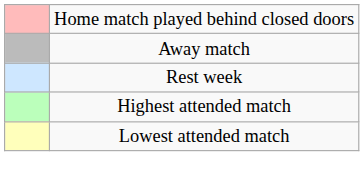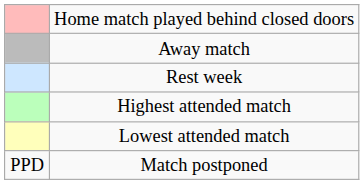 <table class="wikitable" style="text-align:center">
 <tr>
 <td style="background:#FFBBBB; width:2em"></td>
 <td>Home match played behind closed doors</td>
 </tr>
 <tr>
 <td style="background:#BBBBBB; width:2em"></td>
 <td>Away match</td>
 </tr>
 <tr>
 <td style="background:#CEE7FF; width:2em"></td>
 <td>Rest week</td>
 </tr>
 <tr>
 <td style="background:#BBFFBB; width:2em"></td>
 <td>Highest attended match</td>
 </tr>
 <tr>
 <td style="background:#FFFFBB; width:2em"></td>
 <td>Lowest attended match</td>
 </tr>
+<tr>
+<td>PPD</td>
+<td>Match postponed</td>
+</tr>
 </table>
